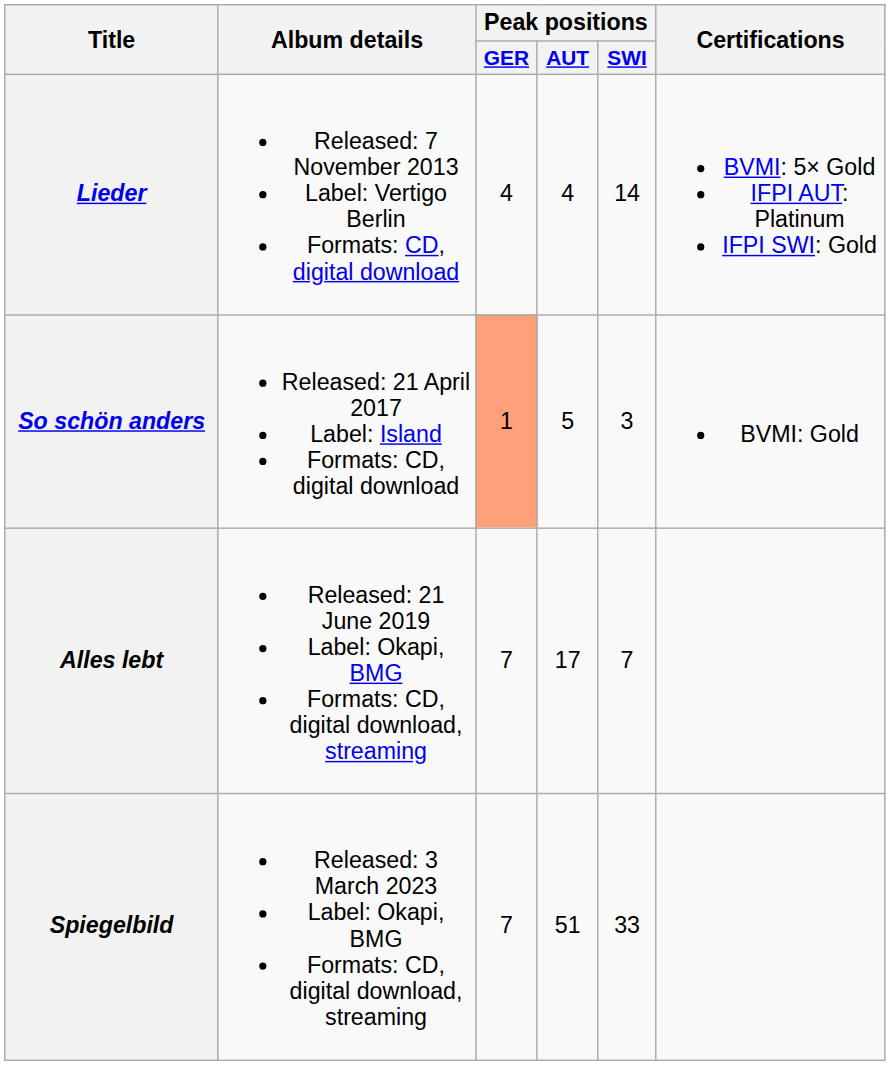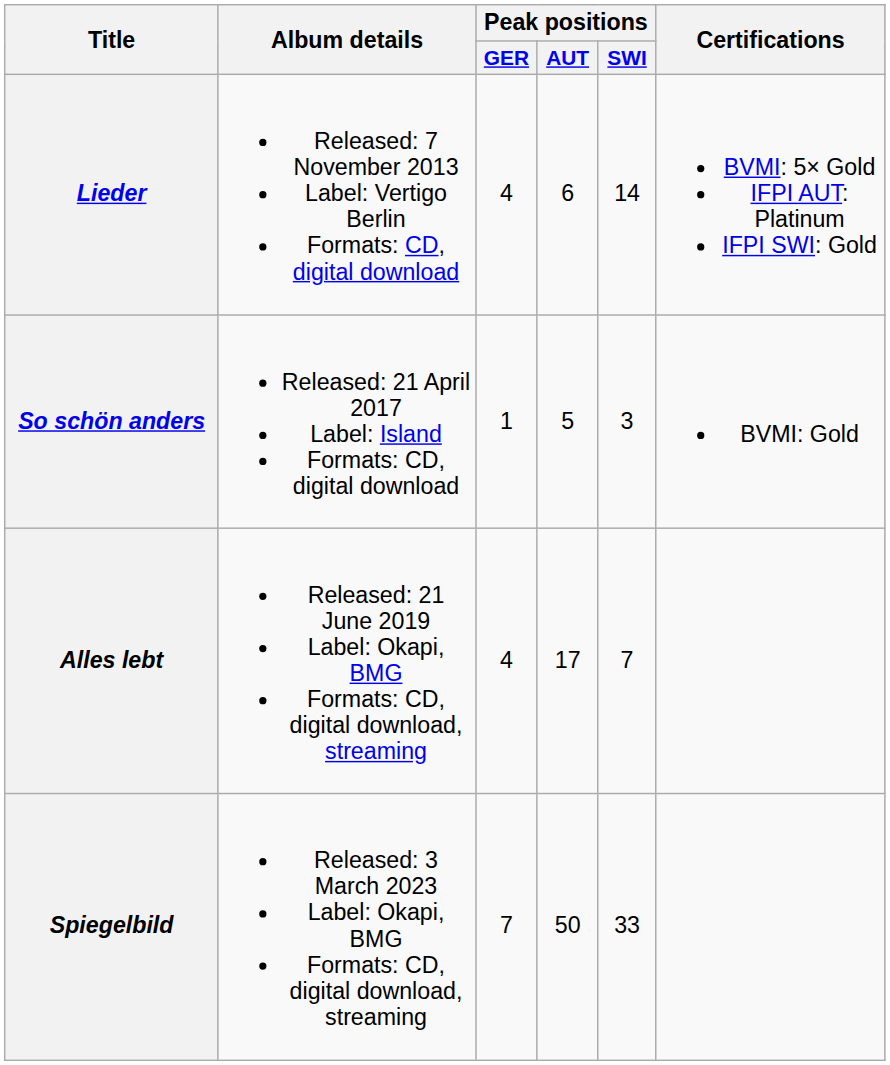 <table class="wikitable plainrowheaders" style="text-align:center;" border="1">
 <tr>
 <th scope="col" rowspan="2" style="width:14em;">Title</th>
 <th scope="col" rowspan="2" style="width:16em;">Album details</th>
 <th scope="col" colspan="3">Peak positions</th>
 <th scope="col" rowspan="2" style="width:14em;">Certifications</th>
 </tr>
 <tr>
 <th scope="col" style="width:3em;font-size:90%;"><a href='#'>GER</a><br></th>
 <th scope="col" style="width:3em;font-size:90%;"><a href='#'>AUT</a><br></th>
 <th scope="col" style="width:3em;font-size:90%;"><a href='#'>SWI</a><br></th>
 </tr>
 <tr>
 <th scope="row"><em><a href='#'>Lieder</a></em></th>
 <td><br><ul><li>Released: 7 November 2013</li><li>Label: Vertigo Berlin</li><li>Formats: <a href='#'>CD</a>, <a href='#'>digital download</a></li></ul></td>
 <td>4</td>
-<td>4</td>
+<td>6</td>
 <td>14</td>
 <td><br><ul><li><a href='#'>BVMI</a>: 5× Gold</li><li><a href='#'>IFPI AUT</a>: Platinum</li><li><a href='#'>IFPI SWI</a>: Gold</li></ul></td>
 </tr>
 <tr>
 <th scope="row"><em><a href='#'>So schön anders</a></em></th>
 <td><br><ul><li>Released: 21 April 2017</li><li>Label: <a href='#'>Island</a></li><li>Formats: CD, digital download</li></ul></td>
-<td style="background: lightsalmon;">1</td>
+<td>1</td>
 <td>5</td>
 <td>3</td>
 <td><br><ul><li>BVMI: Gold</li></ul></td>
 </tr>
 <tr>
 <th scope="row"><em>Alles lebt</em></th>
 <td><br><ul><li>Released: 21 June 2019</li><li>Label: Okapi, <a href='#'>BMG</a></li><li>Formats: CD, digital download, <a href='#'>streaming</a></li></ul></td>
-<td>7</td>
+<td>4</td>
 <td>17</td>
 <td>7</td>
 <td></td>
 </tr>
 <tr>
 <th scope="row"><em>Spiegelbild</em></th>
 <td><br><ul><li>Released: 3 March 2023</li><li>Label: Okapi, BMG</li><li>Formats: CD, digital download, streaming</li></ul></td>
 <td>7</td>
-<td>51</td>
+<td>50</td>
 <td>33</td>
 <td></td>
 </tr>
 </table>
